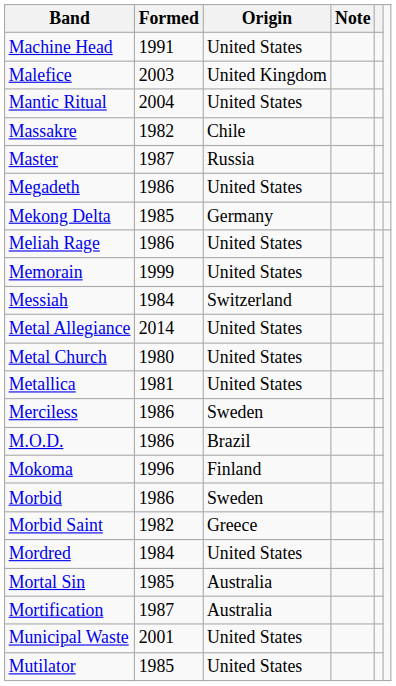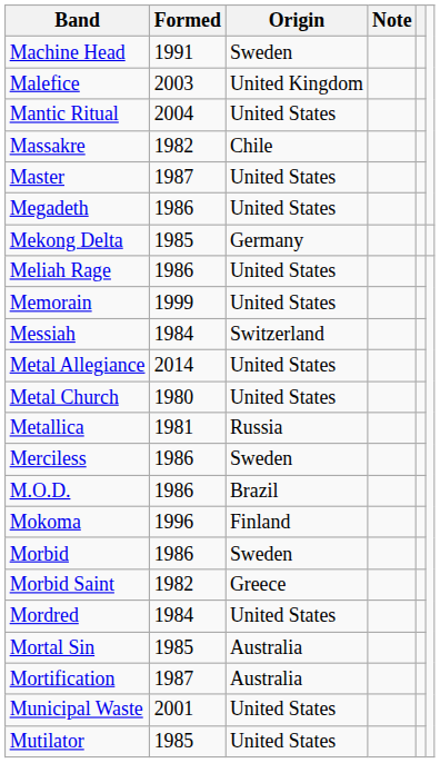 <table class="wikitable sortable">
 <tr>
 <th>Band</th>
 <th>Formed</th>
 <th>Origin</th>
 <th class=unsortable>Note</th>
 <th></th>
 </tr>
 <tr>
 <td><a href='#'>Machine Head</a></td>
 <td>1991</td>
-<td>United States</td>
+<td>Sweden</td>
 <td></td>
 <td></td>
 </tr>
 <tr>
 <td><a href='#'>Malefice</a></td>
 <td>2003</td>
 <td>United Kingdom</td>
 <td></td>
 <td></td>
 </tr>
 <tr>
 <td><a href='#'>Mantic Ritual</a></td>
 <td>2004</td>
 <td>United States</td>
 <td></td>
 <td></td>
 </tr>
 <tr>
 <td><a href='#'>Massakre</a></td>
 <td>1982</td>
 <td>Chile</td>
 <td></td>
 <td></td>
 </tr>
 <tr>
 <td><a href='#'>Master</a></td>
 <td>1987</td>
-<td>Russia</td>
+<td>United States</td>
 <td></td>
 <td></td>
 </tr>
 <tr>
 <td><a href='#'>Megadeth</a></td>
 <td>1986</td>
 <td>United States</td>
 <td></td>
 <td></td>
 </tr>
 <tr>
 <td><a href='#'>Mekong Delta</a></td>
 <td>1985</td>
 <td>Germany</td>
 <td></td>
 <td></td>
 <td></td>
 </tr>
 <tr>
 <td><a href='#'>Meliah Rage</a></td>
 <td>1986</td>
 <td>United States</td>
 <td></td>
 <td></td>
 </tr>
 <tr>
 <td><a href='#'>Memorain</a></td>
 <td>1999</td>
 <td>United States</td>
 <td></td>
 <td></td>
 </tr>
 <tr>
 <td><a href='#'>Messiah</a></td>
 <td>1984</td>
 <td>Switzerland</td>
 <td></td>
 <td></td>
 </tr>
 <tr>
 <td><a href='#'>Metal Allegiance</a></td>
 <td>2014</td>
 <td>United States</td>
 <td></td>
 <td></td>
 </tr>
 <tr>
 <td><a href='#'>Metal Church</a></td>
 <td>1980</td>
 <td>United States</td>
 <td></td>
 <td></td>
 </tr>
 <tr>
 <td><a href='#'>Metallica</a></td>
 <td>1981</td>
-<td>United States</td>
+<td>Russia</td>
 <td></td>
 <td></td>
 </tr>
 <tr>
 <td><a href='#'>Merciless</a></td>
 <td>1986</td>
 <td>Sweden</td>
 <td></td>
 <td></td>
 </tr>
 <tr>
 <td><a href='#'>M.O.D.</a></td>
 <td>1986</td>
 <td>Brazil</td>
 <td></td>
 <td></td>
 </tr>
 <tr>
 <td><a href='#'>Mokoma</a></td>
 <td>1996</td>
 <td>Finland</td>
 <td></td>
 <td></td>
 </tr>
 <tr>
 <td><a href='#'>Morbid</a></td>
 <td>1986</td>
 <td>Sweden</td>
 <td></td>
 <td></td>
 </tr>
 <tr>
 <td><a href='#'>Morbid Saint</a></td>
 <td>1982</td>
 <td>Greece</td>
 <td></td>
 <td></td>
 </tr>
 <tr>
 <td><a href='#'>Mordred</a></td>
 <td>1984</td>
 <td>United States</td>
 <td></td>
 <td></td>
 </tr>
 <tr>
 <td><a href='#'>Mortal Sin</a></td>
 <td>1985</td>
 <td>Australia</td>
 <td></td>
 <td></td>
 </tr>
 <tr>
 <td><a href='#'>Mortification</a></td>
 <td>1987</td>
 <td>Australia</td>
 <td></td>
 <td></td>
 </tr>
 <tr>
 <td><a href='#'>Municipal Waste</a></td>
 <td>2001</td>
 <td>United States</td>
 <td></td>
 <td></td>
 </tr>
 <tr>
 <td><a href='#'>Mutilator</a></td>
 <td>1985</td>
 <td>United States</td>
 <td></td>
 <td></td>
 </tr>
 </table>
